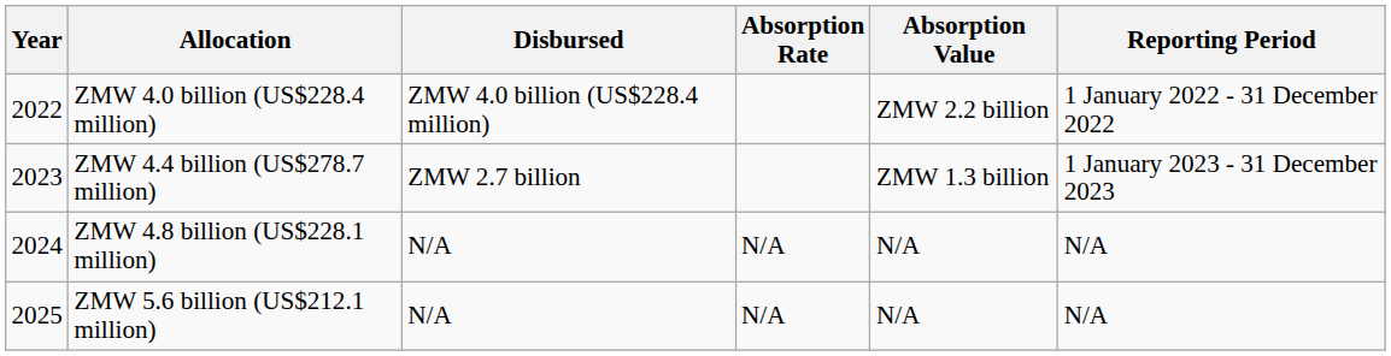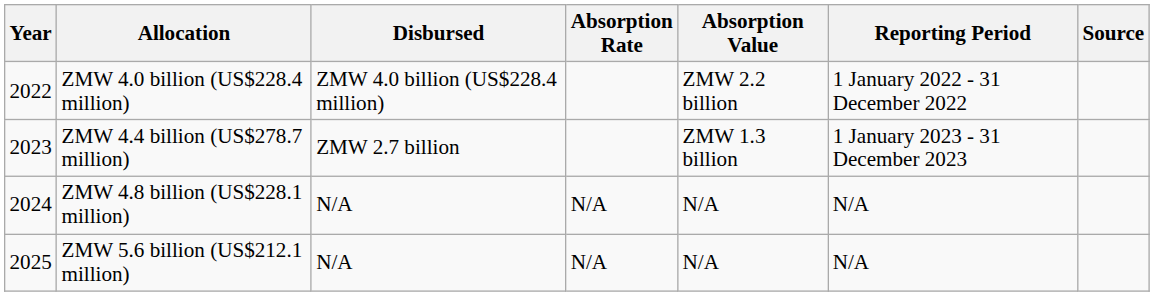 <table class="wikitable">
 <tr>
 <th>Year</th>
 <th>Allocation</th>
 <th>Disbursed</th>
 <th>Absorption<br>Rate</th>
 <th>Absorption Value</th>
 <th>Reporting Period</th>
+<th>Source</th>
 </tr>
 <tr>
 <td>2022</td>
 <td>ZMW 4.0 billion (US$228.4 million)</td>
 <td>ZMW 4.0 billion (US$228.4 million)</td>
 <td></td>
 <td>ZMW 2.2 billion</td>
 <td>1 January 2022 - 31 December 2022</td>
+<td></td>
 </tr>
 <tr>
 <td>2023</td>
 <td>ZMW 4.4 billion (US$278.7 million)</td>
 <td>ZMW  2.7 billion</td>
 <td></td>
 <td>ZMW 1.3 billion</td>
 <td>1 January 2023 - 31 December 2023</td>
+<td></td>
 </tr>
 <tr>
 <td>2024</td>
 <td>ZMW 4.8 billion (US$228.1 million)</td>
 <td>N/A</td>
 <td>N/A</td>
 <td>N/A</td>
 <td>N/A</td>
+<td></td>
 </tr>
 <tr>
 <td>2025</td>
 <td>ZMW 5.6 billion (US$212.1 million)</td>
 <td>N/A</td>
 <td>N/A</td>
 <td>N/A</td>
 <td>N/A</td>
+<td></td>
 </tr>
 </table>
